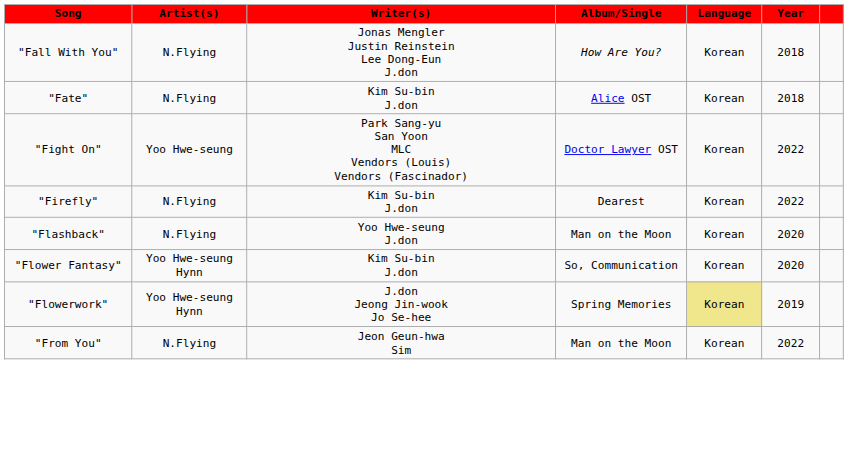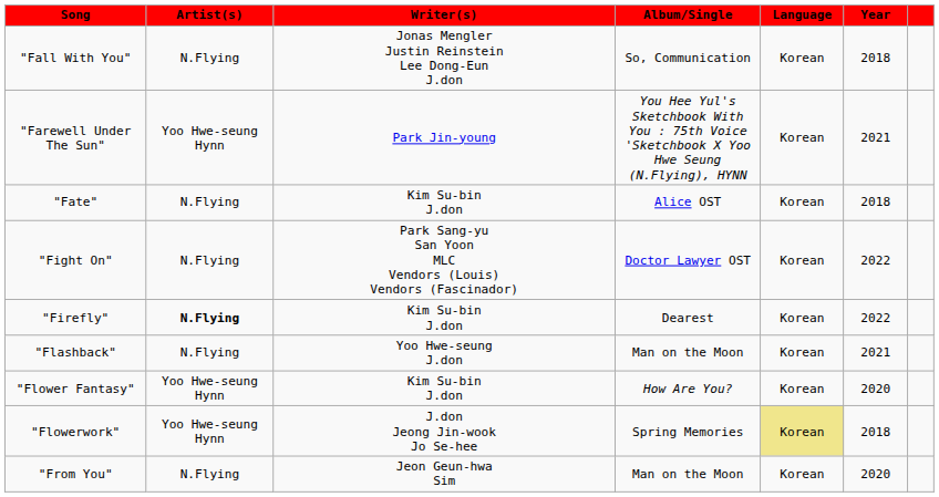 <table class="wikitable" style="margin:0.5em auto; clear:both; font-size:.9em; text-align:center; width:100%">
 <tr>
 <th style="width:200px; background:#FF0000;">Song</th>
 <th style="width:200px; background:#FF0000;">Artist(s)</th>
 <th style="width:700px; background:#FF0000;">Writer(s)</th>
 <th style="width:200px; background:#FF0000;">Album/Single</th>
 <th style="width:100px; background:#FF0000;">Language</th>
 <th style="width:100px; background:#FF0000;">Year</th>
 <th style="width:50px;  background:#FF0000;"></th>
 </tr>
 <tr>
 <td>"Fall With You" </td>
 <td>N.Flying</td>
 <td>Jonas Mengler <br> Justin Reinstein <br> Lee Dong-Eun <br> J.don</td>
-<td><em>How Are You?</em></td>
+<td></em>So, Communication<em></td>
 <td>Korean</td>
 <td>2018</td>
+<td></td>
+</tr>
+<tr>
+<td>"Farewell Under The Sun" </td>
+<td>Yoo Hwe-seung <br> Hynn</td>
+<td><a href='#'>Park Jin-young</a></td>
+<td><em>You Hee Yul's Sketchbook With You : 75th Voice 'Sketchbook X Yoo Hwe Seung (N.Flying), HYNN<strong></td>
+<td>Korean</td>
+<td>2021</td>
 <td></td>
 </tr>
 <tr>
 <td>"Fate" </td>
 <td>N.Flying</td>
 <td>Kim Su-bin <br> J.don</td>
 <td></em><a href='#'>Alice</a> OST<em></td>
 <td>Korean</td>
 <td>2018</td>
 <td></td>
 </tr>
 <tr>
 <td>"Fight On"</td>
-<td>Yoo Hwe-seung</td>
+<td>N.Flying</td>
 <td>Park Sang-yu <br> San Yoon <br> MLC <br> Vendors (Louis) <br> Vendors (Fascinador)</td>
 <td></em><a href='#'>Doctor Lawyer</a> OST<em></td>
 <td>Korean</td>
 <td>2022</td>
 <td></td>
 </tr>
 <tr>
 <td>"Firefly"</td>
-<td>N.Flying</td>
+<td><strong>N.Flying</strong></td>
 <td>Kim Su-bin <br> J.don</td>
 <td></em>Dearest<em></td>
 <td>Korean</td>
 <td>2022</td>
 <td></td>
 </tr>
 <tr>
 <td>"Flashback"</td>
 <td>N.Flying</td>
 <td>Yoo Hwe-seung <br> J.don</td>
 <td></em>Man on the Moon<em></td>
 <td>Korean</td>
-<td>2020</td>
+<td>2021</td>
 <td></td>
 </tr>
 <tr>
 <td>"Flower Fantasy"</td>
 <td>Yoo Hwe-seung <br> Hynn</td>
 <td>Kim Su-bin <br> J.don</td>
-<td></em>So, Communication<em></td>
+<td><em>How Are You?</em></td>
 <td>Korean</td>
 <td>2020</td>
 <td></td>
 </tr>
 <tr>
 <td>"Flowerwork" </td>
 <td>Yoo Hwe-seung <br> Hynn</td>
 <td>J.don <br> Jeong Jin-wook <br> Jo Se-hee</td>
 <td></em>Spring Memories<em></td>
 <td style="background: khaki;">Korean</td>
-<td>2019</td>
+<td>2018</td>
 <td></td>
 </tr>
 <tr>
 <td>"From You"</td>
 <td>N.Flying</td>
 <td>Jeon Geun-hwa <br> Sim</td>
 <td></em>Man on the Moon<em></td>
 <td>Korean</td>
-<td>2022</td>
+<td>2020</td>
 <td></td>
 </tr>
 </table>
